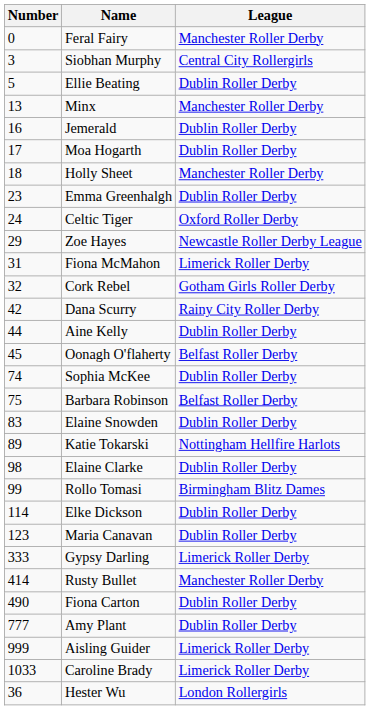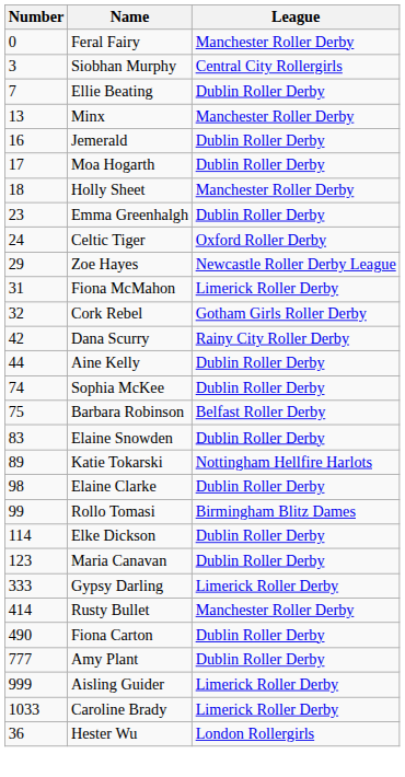 <table class="wikitable">
 <tr>
 <th>Number</th>
 <th>Name</th>
 <th>League</th>
 </tr>
 <tr>
 <td>0</td>
 <td>Feral Fairy</td>
 <td><a href='#'>Manchester Roller Derby</a></td>
 </tr>
 <tr>
 <td>3</td>
 <td>Siobhan Murphy</td>
 <td><a href='#'>Central City Rollergirls</a></td>
 </tr>
 <tr>
-<td>5</td>
+<td>7</td>
 <td>Ellie Beating</td>
 <td><a href='#'>Dublin Roller Derby</a></td>
 </tr>
 <tr>
 <td>13</td>
 <td>Minx</td>
 <td><a href='#'>Manchester Roller Derby</a></td>
 </tr>
 <tr>
 <td>16</td>
 <td>Jemerald</td>
 <td><a href='#'>Dublin Roller Derby</a></td>
 </tr>
 <tr>
 <td>17</td>
 <td>Moa Hogarth</td>
 <td><a href='#'>Dublin Roller Derby</a></td>
 </tr>
 <tr>
 <td>18</td>
 <td>Holly Sheet</td>
 <td><a href='#'>Manchester Roller Derby</a></td>
 </tr>
 <tr>
 <td>23</td>
 <td>Emma Greenhalgh</td>
 <td><a href='#'>Dublin Roller Derby</a></td>
 </tr>
 <tr>
 <td>24</td>
 <td>Celtic Tiger</td>
 <td><a href='#'>Oxford Roller Derby</a></td>
 </tr>
 <tr>
 <td>29</td>
 <td>Zoe Hayes</td>
 <td><a href='#'>Newcastle Roller Derby League</a></td>
 </tr>
 <tr>
 <td>31</td>
 <td>Fiona McMahon</td>
 <td><a href='#'>Limerick Roller Derby</a></td>
 </tr>
 <tr>
 <td>32</td>
 <td>Cork Rebel</td>
 <td><a href='#'>Gotham Girls Roller Derby</a></td>
 </tr>
 <tr>
 <td>42</td>
 <td>Dana Scurry</td>
 <td><a href='#'>Rainy City Roller Derby</a></td>
 </tr>
 <tr>
 <td>44</td>
 <td>Aine Kelly</td>
 <td><a href='#'>Dublin Roller Derby</a></td>
-</tr>
-<tr>
-<td>45</td>
-<td>Oonagh O'flaherty</td>
-<td><a href='#'>Belfast Roller Derby</a></td>
 </tr>
 <tr>
 <td>74</td>
 <td>Sophia McKee</td>
 <td><a href='#'>Dublin Roller Derby</a></td>
 </tr>
 <tr>
 <td>75</td>
 <td>Barbara Robinson</td>
 <td><a href='#'>Belfast Roller Derby</a></td>
 </tr>
 <tr>
 <td>83</td>
 <td>Elaine Snowden</td>
 <td><a href='#'>Dublin Roller Derby</a></td>
 </tr>
 <tr>
 <td>89</td>
 <td>Katie Tokarski</td>
 <td><a href='#'>Nottingham Hellfire Harlots</a></td>
 </tr>
 <tr>
 <td>98</td>
 <td>Elaine Clarke</td>
 <td><a href='#'>Dublin Roller Derby</a></td>
 </tr>
 <tr>
 <td>99</td>
 <td>Rollo Tomasi</td>
 <td><a href='#'>Birmingham Blitz Dames</a></td>
 </tr>
 <tr>
 <td>114</td>
 <td>Elke Dickson</td>
 <td><a href='#'>Dublin Roller Derby</a></td>
 </tr>
 <tr>
 <td>123</td>
 <td>Maria Canavan</td>
 <td><a href='#'>Dublin Roller Derby</a></td>
 </tr>
 <tr>
 <td>333</td>
 <td>Gypsy Darling</td>
 <td><a href='#'>Limerick Roller Derby</a></td>
 </tr>
 <tr>
 <td>414</td>
 <td>Rusty Bullet</td>
 <td><a href='#'>Manchester Roller Derby</a></td>
 </tr>
 <tr>
 <td>490</td>
 <td>Fiona Carton</td>
 <td><a href='#'>Dublin Roller Derby</a></td>
 </tr>
 <tr>
 <td>777</td>
 <td>Amy Plant</td>
 <td><a href='#'>Dublin Roller Derby</a></td>
 </tr>
 <tr>
 <td>999</td>
 <td>Aisling Guider</td>
 <td><a href='#'>Limerick Roller Derby</a></td>
 </tr>
 <tr>
 <td>1033</td>
 <td>Caroline Brady</td>
 <td><a href='#'>Limerick Roller Derby</a></td>
 </tr>
 <tr>
 <td>36</td>
 <td>Hester Wu</td>
 <td><a href='#'>London Rollergirls</a></td>
 </tr>
 </table>
